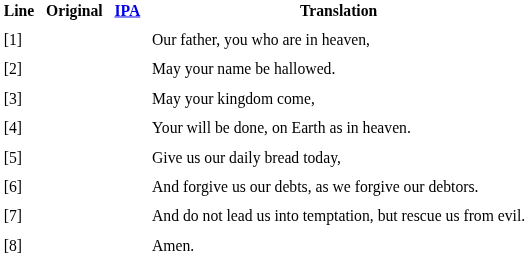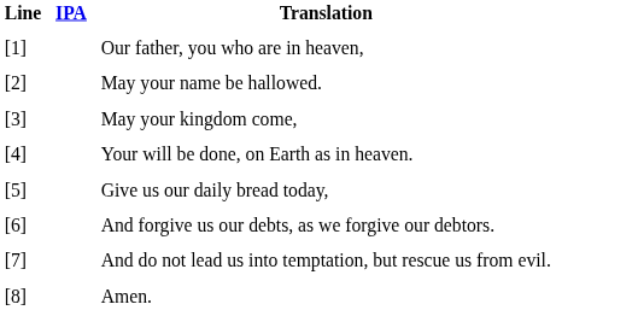 <table cellspacing="10" style="white-space: wrap;">
 <tr>
 <th>Line</th>
-<th>Original</th>
 <th><a href='#'>IPA</a></th>
 <th>Translation</th>
 </tr>
 <tr>
 <td>[1]</td>
 <td></td>
-<td></td>
 <td>Our father, you who are in heaven,</td>
 </tr>
 <tr>
 <td>[2]</td>
-<td></td>
 <td></td>
 <td>May your name be hallowed.</td>
 </tr>
 <tr>
 <td>[3]</td>
 <td></td>
-<td></td>
 <td>May your kingdom come,</td>
 </tr>
 <tr>
 <td>[4]</td>
-<td></td>
 <td></td>
 <td>Your will be done, on Earth as in heaven.</td>
 </tr>
 <tr>
 <td>[5]</td>
 <td></td>
-<td></td>
 <td>Give us our daily bread today,</td>
 </tr>
 <tr>
 <td>[6]</td>
-<td></td>
 <td></td>
 <td>And forgive us our debts, as we forgive our debtors.</td>
 </tr>
 <tr>
 <td>[7]</td>
 <td></td>
-<td></td>
 <td>And do not lead us into temptation, but rescue us from evil.</td>
 </tr>
 <tr>
 <td>[8]</td>
 <td></td>
-<td></td>
 <td>Amen.</td>
 </tr>
 </table>
